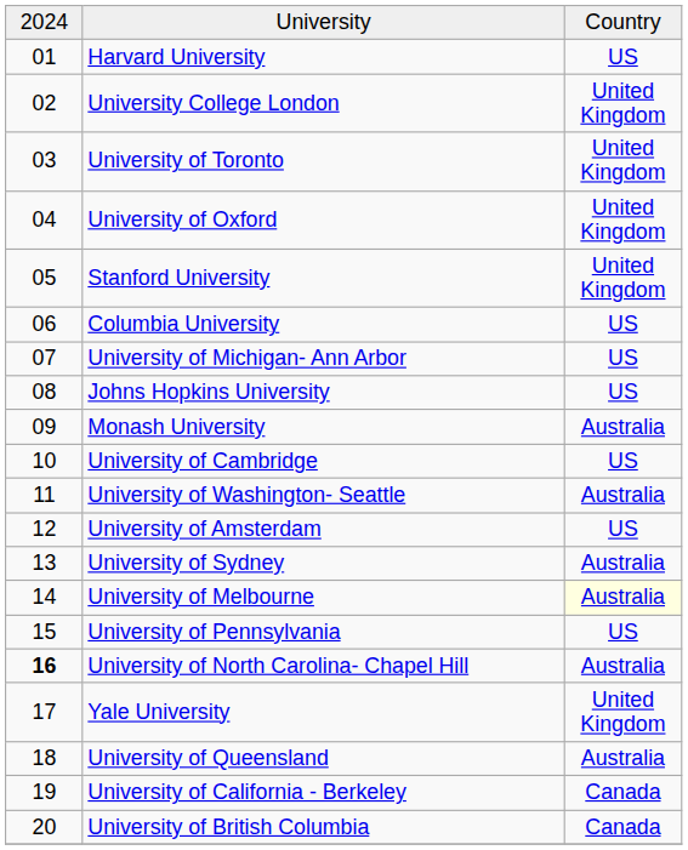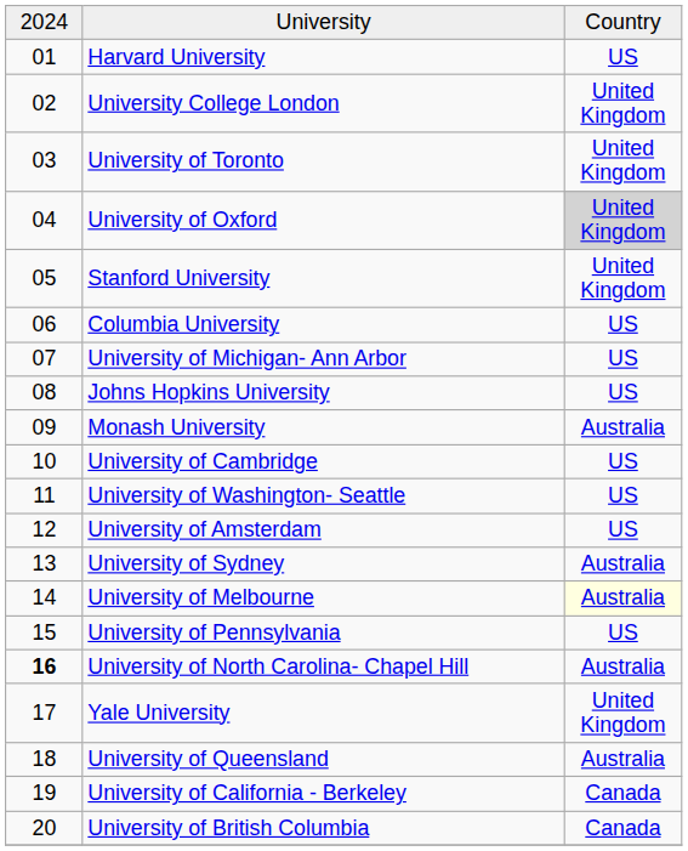 <table class="wikitable sortable">
 <tr bgColor="#efefef">
 <td width="50" align="center">2024</td>
 <td width="350" align="center">University</td>
 <td width="80" align="center">Country</td>
 </tr>
 <tr>
 <td width="50" align="center">01</td>
 <td width="350" align="left"><a href='#'>Harvard University</a></td>
 <td width="80" align="center"><a href='#'>US</a></td>
 </tr>
 <tr>
 <td width="50" align="center">02</td>
 <td width="350" align="left"><a href='#'>University College London</a></td>
 <td width="80" align="center"><a href='#'>United Kingdom</a></td>
 </tr>
 <tr>
 <td width="50" align="center">03</td>
 <td width="350" align="left"><a href='#'>University of Toronto</a></td>
 <td width="80" align="center"><a href='#'>United Kingdom</a></td>
 </tr>
 <tr>
 <td width="50" align="center">04</td>
 <td width="350" align="left"><a href='#'>University of Oxford</a></td>
-<td width="80" align="center"><a href='#'>United Kingdom</a></td>
+<td width="80" align="center" style="background: lightgrey;"><a href='#'>United Kingdom</a></td>
 </tr>
 <tr>
 <td width="50" align="center">05</td>
 <td width="350" align="left"><a href='#'>Stanford University</a></td>
 <td width="80" align="center"><a href='#'>United Kingdom</a></td>
 </tr>
 <tr>
 <td width="50" align="center">06</td>
 <td width="350" align="left"><a href='#'>Columbia University</a></td>
 <td width="80" align="center"><a href='#'>US</a></td>
 </tr>
 <tr>
 <td width="50" align="center">07</td>
 <td width="350" align="left"><a href='#'>University of Michigan- Ann Arbor</a></td>
 <td width="80" align="center"><a href='#'>US</a></td>
 </tr>
 <tr>
 <td width="50" align="center">08</td>
 <td width="350" align="left"><a href='#'>Johns Hopkins University</a></td>
 <td width="80" align="center"><a href='#'>US</a></td>
 </tr>
 <tr>
 <td width="50" align="center">09</td>
 <td width="350" align="left"><a href='#'>Monash University</a></td>
 <td width="80" align="center"><a href='#'>Australia</a></td>
 </tr>
 <tr>
 <td width="50" align="center">10</td>
 <td width="350" align="left"><a href='#'>University of Cambridge</a></td>
 <td width="80" align="center"><a href='#'>US</a></td>
 </tr>
 <tr>
 <td width="50" align="center">11</td>
 <td width="350" align="left"><a href='#'>University of Washington- Seattle</a></td>
-<td width="80" align="center"><a href='#'>Australia</a></td>
+<td width="80" align="center"><a href='#'>US</a></td>
 </tr>
 <tr>
 <td width="50" align="center">12</td>
 <td width="350" align="left"><a href='#'>University of Amsterdam</a></td>
 <td width="80" align="center"><a href='#'>US</a></td>
 </tr>
 <tr>
 <td width="50" align="center">13</td>
 <td width="350" align="left"><a href='#'>University of Sydney</a></td>
 <td width="80" align="center"><a href='#'>Australia</a></td>
 </tr>
 <tr>
 <td width="50" align="center">14</td>
 <td width="350" align="left"><a href='#'>University of Melbourne</a></td>
 <td width="80" align="center" style="background: lightyellow;"><a href='#'>Australia</a></td>
 </tr>
 <tr>
 <td width="50" align="center">15</td>
 <td width="350" align="left"><a href='#'>University of Pennsylvania</a></td>
 <td width="80" align="center"><a href='#'>US</a></td>
 </tr>
 <tr>
 <td width="50" align="center"><strong>16</strong></td>
 <td width="350" align="left"><a href='#'>University of North Carolina- Chapel Hill</a></td>
 <td width="80" align="center"><a href='#'>Australia</a></td>
 </tr>
 <tr>
 <td width="50" align="center">17</td>
 <td width="350" align="left"><a href='#'>Yale University</a></td>
 <td width="80" align="center"><a href='#'>United Kingdom</a></td>
 </tr>
 <tr>
 <td width="50" align="center">18</td>
 <td width="350" align="left"><a href='#'>University of Queensland</a></td>
 <td width="80" align="center"><a href='#'>Australia</a></td>
 </tr>
 <tr>
 <td width="50" align="center">19</td>
 <td width="350" align="left"><a href='#'>University of California - Berkeley</a></td>
 <td width="80" align="center"><a href='#'>Canada</a></td>
 </tr>
 <tr>
 <td width="50" align="center">20</td>
 <td width="350" align="left"><a href='#'>University of British Columbia</a></td>
 <td width="80" align="center"><a href='#'>Canada</a></td>
 </tr>
 <tr>
 </tr>
 </table>
